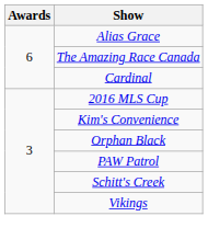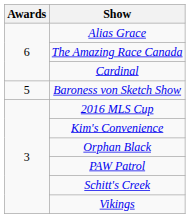 <table class="wikitable" style="text-align: center">
 <tr>
 <th scope="col">Awards</th>
 <th scope="col">Show</th>
 </tr>
 <tr>
 <td rowspan=3 style="text-align:center;">6</td>
 <td><em><a href='#'>Alias Grace</a></em></td>
 </tr>
 <tr>
 <td><em><a href='#'>The Amazing Race Canada</a></em></td>
 </tr>
 <tr>
 <td><em><a href='#'>Cardinal</a></em></td>
+</tr>
+<tr>
+<td>5</td>
+<td><em><a href='#'>Baroness von Sketch Show</a></em></td>
 </tr>
 <tr>
 <td rowspan=6 style="text-align:center;">3</td>
 <td><em><a href='#'>2016 MLS Cup</a></em></td>
 </tr>
 <tr>
 <td><em><a href='#'>Kim's Convenience</a></em></td>
 </tr>
 <tr>
 <td><em><a href='#'>Orphan Black</a></em></td>
 </tr>
 <tr>
 <td><em><a href='#'>PAW Patrol</a></em></td>
 </tr>
 <tr>
 <td><em><a href='#'>Schitt's Creek</a></em></td>
 </tr>
 <tr>
 <td><em><a href='#'>Vikings</a></em></td>
 </tr>
 </table>
